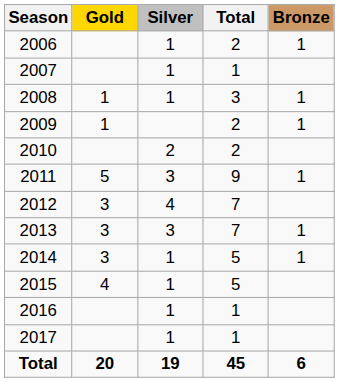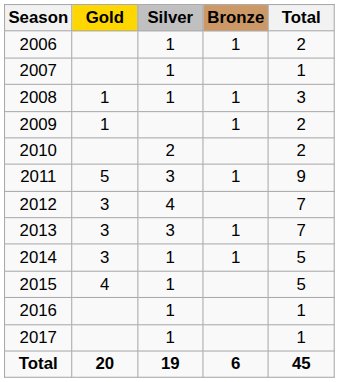 <table class="wikitable" style="text-align:center">
 <tr>
 <th width = "55">Season</th>
 <th width = "55" style="background: gold;">Gold</th>
 <th width = "55" style="background: silver;">Silver</th>
+<th width = "55" style="background: #cc9966;">Bronze</th>
 <th width = "55">Total</th>
-<th width = "55" style="background: #cc9966;">Bronze</th>
 </tr>
 <tr>
 <td>2006</td>
 <td></td>
 <td>1</td>
+<td>1</td>
 <td>2</td>
-<td>1</td>
 </tr>
 <tr>
 <td>2007</td>
 <td></td>
 <td>1</td>
+<td></td>
 <td>1</td>
-<td></td>
 </tr>
 <tr>
 <td>2008</td>
 <td>1</td>
 <td>1</td>
+<td>1</td>
 <td>3</td>
-<td>1</td>
 </tr>
 <tr>
 <td>2009</td>
 <td>1</td>
 <td></td>
+<td>1</td>
 <td>2</td>
-<td>1</td>
 </tr>
 <tr>
 <td>2010</td>
 <td></td>
 <td>2</td>
+<td></td>
 <td>2</td>
-<td></td>
 </tr>
 <tr>
 <td>2011</td>
 <td>5</td>
 <td>3</td>
+<td>1</td>
 <td>9</td>
-<td>1</td>
 </tr>
 <tr>
 <td>2012</td>
 <td>3</td>
 <td>4</td>
+<td></td>
 <td>7</td>
-<td></td>
 </tr>
 <tr>
 <td>2013</td>
 <td>3</td>
 <td>3</td>
+<td>1</td>
 <td>7</td>
-<td>1</td>
 </tr>
 <tr>
 <td>2014</td>
 <td>3</td>
 <td>1</td>
+<td>1</td>
 <td>5</td>
-<td>1</td>
 </tr>
 <tr>
 <td>2015</td>
 <td>4</td>
 <td>1</td>
+<td></td>
 <td>5</td>
-<td></td>
 </tr>
 <tr>
 <td>2016</td>
 <td></td>
 <td>1</td>
+<td></td>
 <td>1</td>
-<td></td>
 </tr>
 <tr>
 <td>2017</td>
 <td></td>
 <td>1</td>
+<td></td>
 <td>1</td>
-<td></td>
 </tr>
 <tr>
 <td><strong>Total</strong></td>
 <td><strong>20</strong></td>
 <td><strong>19</strong></td>
+<td><strong>6</strong></td>
 <td><strong>45</strong></td>
-<td><strong>6</strong></td>
 </tr>
 </table>
